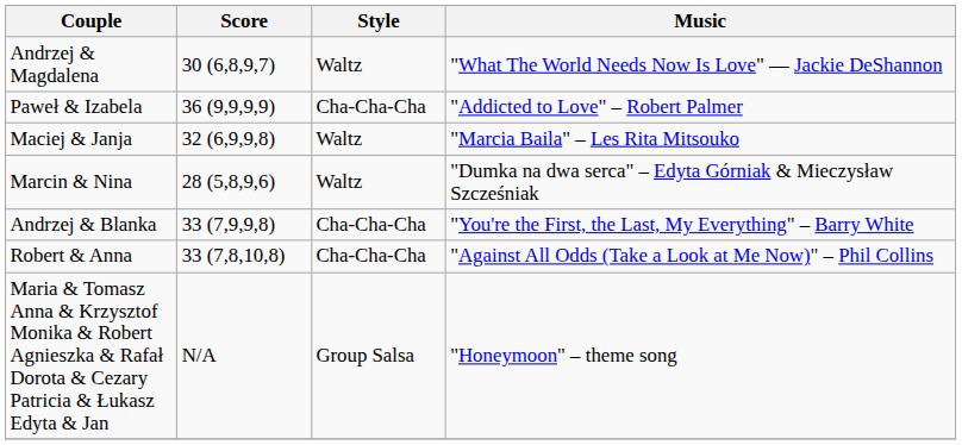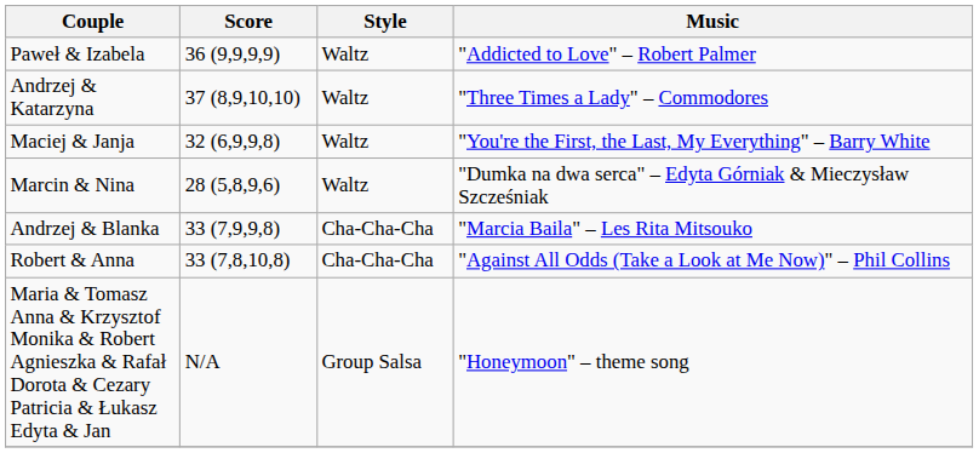 <table class="wikitable">
 <tr>
 <th width="130">Couple</th>
 <th width="100">Score</th>
 <th width="100">Style</th>
 <th width="400">Music</th>
 </tr>
 <tr>
-<td>Andrzej & Magdalena</td>
-<td>30 (6,8,9,7)</td>
+<td>Paweł & Izabela</td>
+<td>36 (9,9,9,9)</td>
 <td>Waltz</td>
-<td>"<a href='#'>What The World Needs Now Is Love</a>" — <a href='#'>Jackie DeShannon</a></td>
+<td>"<a href='#'>Addicted to Love</a>" – <a href='#'>Robert Palmer</a></td>
 </tr>
 <tr>
-<td>Paweł & Izabela</td>
-<td>36 (9,9,9,9)</td>
-<td>Cha-Cha-Cha</td>
-<td>"<a href='#'>Addicted to Love</a>" – <a href='#'>Robert Palmer</a></td>
+<td>Andrzej & Katarzyna</td>
+<td>37 (8,9,10,10)</td>
+<td>Waltz</td>
+<td>"<a href='#'>Three Times a Lady</a>" – <a href='#'>Commodores</a></td>
 </tr>
 <tr>
 <td>Maciej & Janja</td>
 <td>32 (6,9,9,8)</td>
 <td>Waltz</td>
-<td>"<a href='#'>Marcia Baila</a>" – <a href='#'>Les Rita Mitsouko</a></td>
+<td>"<a href='#'>You're the First, the Last, My Everything</a>" – <a href='#'>Barry White</a></td>
 </tr>
 <tr>
 <td>Marcin & Nina</td>
 <td>28 (5,8,9,6)</td>
 <td>Waltz</td>
 <td>"Dumka na dwa serca" – <a href='#'>Edyta Górniak</a> & Mieczysław Szcześniak</td>
 </tr>
 <tr>
 <td>Andrzej & Blanka</td>
 <td>33 (7,9,9,8)</td>
 <td>Cha-Cha-Cha</td>
-<td>"<a href='#'>You're the First, the Last, My Everything</a>" – <a href='#'>Barry White</a></td>
+<td>"<a href='#'>Marcia Baila</a>" – <a href='#'>Les Rita Mitsouko</a></td>
 </tr>
 <tr>
 <td>Robert & Anna</td>
 <td>33 (7,8,10,8)</td>
 <td>Cha-Cha-Cha</td>
 <td>"<a href='#'>Against All Odds (Take a Look at Me Now)</a>" – <a href='#'>Phil Collins</a></td>
 </tr>
 <tr>
 <td>Maria & Tomasz<br>Anna & Krzysztof<br>Monika & Robert<br>Agnieszka & Rafał<br>Dorota & Cezary<br>Patricia & Łukasz<br>Edyta & Jan<br></td>
 <td>N/A</td>
 <td>Group Salsa</td>
 <td>"<a href='#'>Honeymoon</a>" – theme song</td>
 </tr>
 <tr>
 </tr>
 </table>
